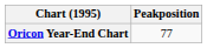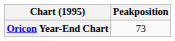 <table class="wikitable plainrowheaders" style="text-align:center;">
 <tr>
 <th>Chart (1995)</th>
 <th>Peakposition</th>
 </tr>
 <tr>
 <th scope="row"><a href='#'>Oricon</a> Year-End Chart</th>
-<td>77</td>
+<td>73</td>
 </tr>
 </table>
